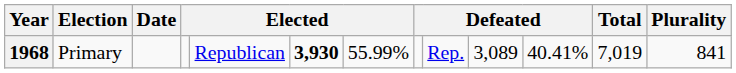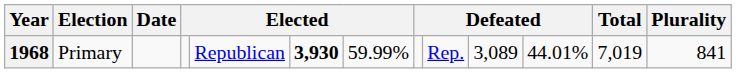 <table class=wikitable>
 <tr>
 <th>Year</th>
 <th>Election</th>
 <th>Date</th>
 <th ! colspan="4">Elected</th>
 <th ! colspan="4">Defeated</th>
 <th>Total</th>
 <th>Plurality</th>
 </tr>
 <tr>
 <th valign="top">1968</th>
 <td valign="top">Primary</td>
 <td valign="top"></td>
 <td valign="top"></td>
 <td valign="top" ><a href='#'>Republican</a></td>
 <td valign="top" align="right"><strong>3,930</strong></td>
-<td valign="top" align="right">55.99%</td>
+<td valign="top" align="right">59.99%</td>
 <td valign="top"></td>
 <td valign="top" ><a href='#'>Rep.</a></td>
 <td valign="top" align="right">3,089</td>
-<td valign="top" align="right">40.41%</td>
+<td valign="top" align="right">44.01%</td>
 <td valign="top" align="right">7,019</td>
 <td valign="top" align="right">841</td>
 </tr>
 </table>
